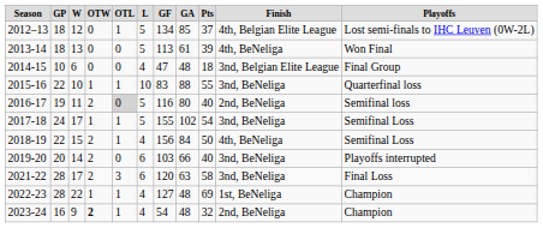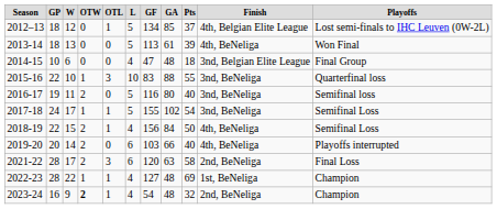 <table class="wikitable">
 <tr align="center" style="font-size: small; font-weight:bold; background-color:#dddddd; padding:5px;" |>
 <td>Season</td>
 <td>GP</td>
 <td>W</td>
 <td>OTW</td>
 <td>OTL</td>
 <td>L</td>
 <td>GF</td>
 <td>GA</td>
 <td>Pts</td>
 <td>Finish</td>
 <td>Playoffs</td>
 </tr>
 <tr>
 <td>2012–13</td>
 <td>18</td>
 <td>12</td>
 <td>0</td>
 <td>1</td>
 <td>5</td>
 <td>134</td>
 <td>85</td>
 <td>37</td>
 <td>4th, Belgian Elite League</td>
 <td>Lost semi-finals to <a href='#'>IHC Leuven</a> (0W-2L)</td>
 </tr>
 <tr>
 <td>2013-14</td>
 <td>18</td>
 <td>13</td>
 <td>0</td>
 <td>0</td>
 <td>5</td>
 <td>113</td>
 <td>61</td>
 <td>39</td>
 <td>4th, BeNeliga</td>
 <td>Won Final</td>
 </tr>
 <tr>
 <td>2014-15</td>
 <td>10</td>
 <td>6</td>
 <td>0</td>
 <td>0</td>
 <td>4</td>
 <td>47</td>
 <td>48</td>
 <td>18</td>
 <td>3nd, Belgian Elite League</td>
 <td>Final Group</td>
 </tr>
 <tr>
 <td>2015-16</td>
 <td>22</td>
 <td>10</td>
 <td>1</td>
-<td>1</td>
+<td>3</td>
 <td>10</td>
 <td>83</td>
 <td>88</td>
 <td>55</td>
 <td>3nd, BeNeliga</td>
 <td>Quarterfinal loss</td>
 </tr>
 <tr>
 <td>2016-17</td>
 <td>19</td>
 <td>11</td>
 <td>2</td>
-<td style="background: lightgrey;">0</td>
+<td>0</td>
 <td>5</td>
 <td>116</td>
 <td>80</td>
 <td>40</td>
-<td>2nd, BeNeliga</td>
+<td>3nd, BeNeliga</td>
 <td>Semifinal loss</td>
 </tr>
 <tr>
 <td>2017-18</td>
 <td>24</td>
 <td>17</td>
 <td>1</td>
 <td>1</td>
 <td>5</td>
 <td>155</td>
 <td>102</td>
 <td>54</td>
 <td>3nd, BeNeliga</td>
 <td>Semifinal Loss</td>
 </tr>
 <tr>
 <td>2018-19</td>
 <td>22</td>
 <td>15</td>
 <td>2</td>
 <td>1</td>
 <td>4</td>
 <td>156</td>
 <td>84</td>
 <td>50</td>
 <td>4th, BeNeliga</td>
 <td>Semifinal Loss</td>
 </tr>
 <tr>
 <td>2019-20</td>
 <td>20</td>
 <td>14</td>
 <td>2</td>
 <td>0</td>
 <td>6</td>
 <td>103</td>
 <td>66</td>
 <td>40</td>
-<td>3nd, BeNeliga</td>
+<td>4th, BeNeliga</td>
 <td>Playoffs interrupted</td>
 </tr>
 <tr>
 <td>2021-22</td>
 <td>28</td>
 <td>17</td>
 <td>2</td>
 <td>3</td>
 <td>6</td>
 <td>120</td>
 <td>63</td>
 <td>58</td>
-<td>3nd, BeNeliga</td>
+<td>2nd, BeNeliga</td>
 <td>Final Loss</td>
 </tr>
 <tr>
 <td>2022-23</td>
 <td>28</td>
 <td>22</td>
 <td>1</td>
 <td>1</td>
 <td>4</td>
 <td>127</td>
 <td>48</td>
 <td>69</td>
 <td>1st, BeNeliga</td>
 <td>Champion</td>
 </tr>
 <tr>
 <td>2023-24</td>
 <td>16</td>
 <td>9</td>
 <td><strong>2</strong></td>
 <td>1</td>
 <td>4</td>
 <td>54</td>
 <td>48</td>
 <td>32</td>
 <td>2nd, BeNeliga</td>
 <td>Champion</td>
 </tr>
 </table>
